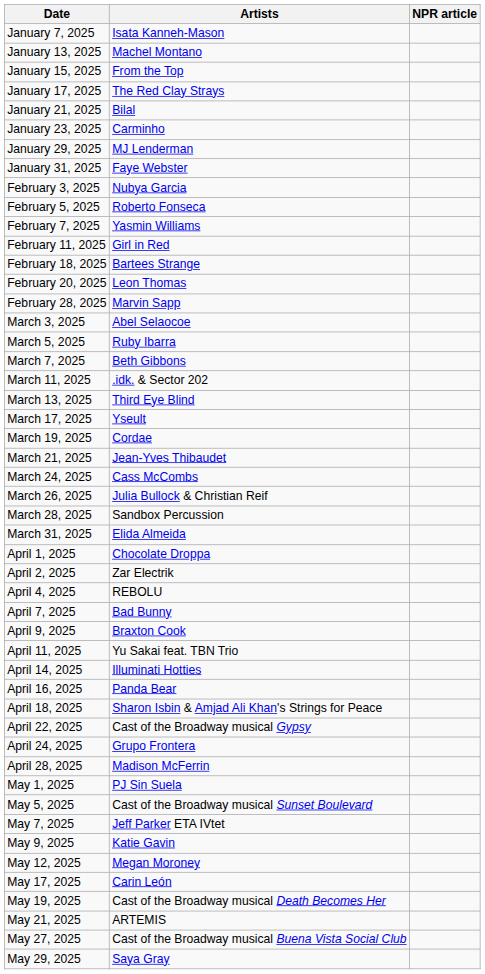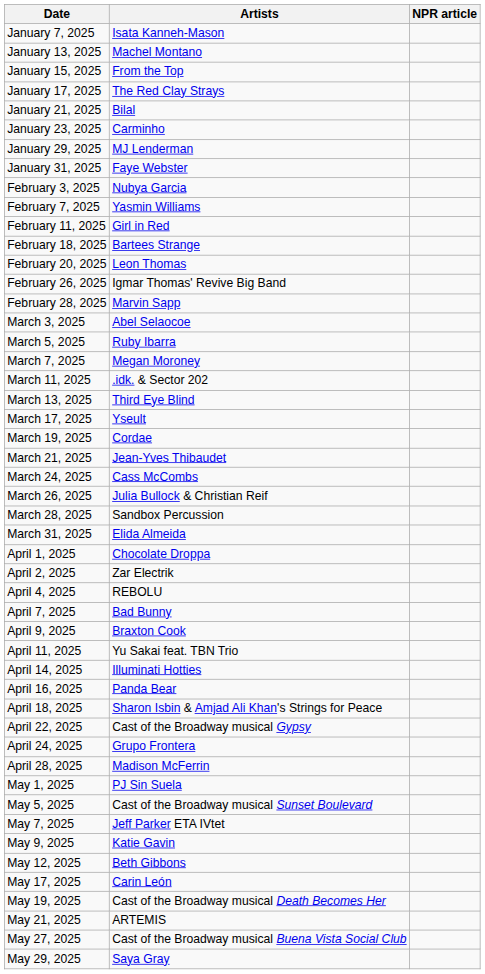 <table class="wikitable sortable mw-collapsible mw-collapsed">
 <tr>
 <th scope="col" data-sort-type="usLongDate">Date</th>
 <th scope="col">Artists</th>
 <th scope="col" class="unsortable">NPR article</th>
 </tr>
 <tr>
 <td>January 7, 2025</td>
 <td><a href='#'>Isata Kanneh-Mason</a></td>
 <td></td>
 </tr>
 <tr>
 <td>January 13, 2025</td>
 <td><a href='#'>Machel Montano</a></td>
 <td></td>
 </tr>
 <tr>
 <td>January 15, 2025</td>
 <td><a href='#'>From the Top</a></td>
 <td></td>
 </tr>
 <tr>
 <td>January 17, 2025</td>
 <td><a href='#'>The Red Clay Strays</a></td>
 <td></td>
 </tr>
 <tr>
 <td>January 21, 2025</td>
 <td><a href='#'>Bilal</a></td>
 <td></td>
 </tr>
 <tr>
 <td>January 23, 2025</td>
 <td><a href='#'>Carminho</a></td>
 <td></td>
 </tr>
 <tr>
 <td>January 29, 2025</td>
 <td><a href='#'>MJ Lenderman</a></td>
 <td></td>
 </tr>
 <tr>
 <td>January 31, 2025</td>
 <td><a href='#'>Faye Webster</a></td>
 <td></td>
 </tr>
 <tr>
 <td>February 3, 2025</td>
 <td><a href='#'>Nubya Garcia</a></td>
 <td></td>
 </tr>
 <tr>
-<td>February 5, 2025</td>
-<td><a href='#'>Roberto Fonseca</a></td>
-<td></td>
-</tr>
-<tr>
 <td>February 7, 2025</td>
 <td><a href='#'>Yasmin Williams</a></td>
 <td></td>
 </tr>
 <tr>
 <td>February 11, 2025</td>
 <td><a href='#'>Girl in Red</a></td>
 <td></td>
 </tr>
 <tr>
 <td>February 18, 2025</td>
 <td><a href='#'>Bartees Strange</a></td>
 <td></td>
 </tr>
 <tr>
 <td>February 20, 2025</td>
 <td><a href='#'>Leon Thomas</a></td>
 <td></td>
 </tr>
 <tr>
+<td>February 26, 2025</td>
+<td>Igmar Thomas' Revive Big Band</td>
+<td></td>
+</tr>
+<tr>
 <td>February 28, 2025</td>
 <td><a href='#'>Marvin Sapp</a></td>
 <td></td>
 </tr>
 <tr>
 <td>March 3, 2025</td>
 <td><a href='#'>Abel Selaocoe</a></td>
 <td></td>
 </tr>
 <tr>
 <td>March 5, 2025</td>
 <td><a href='#'>Ruby Ibarra</a></td>
 <td></td>
 </tr>
 <tr>
 <td>March 7, 2025</td>
-<td><a href='#'>Beth Gibbons</a></td>
+<td><a href='#'>Megan Moroney</a></td>
 <td></td>
 </tr>
 <tr>
 <td>March 11, 2025</td>
 <td><a href='#'>.idk.</a> & Sector 202</td>
 <td></td>
 </tr>
 <tr>
 <td>March 13, 2025</td>
 <td><a href='#'>Third Eye Blind</a></td>
 <td></td>
 </tr>
 <tr>
 <td>March 17, 2025</td>
 <td><a href='#'>Yseult</a></td>
 <td></td>
 </tr>
 <tr>
 <td>March 19, 2025</td>
 <td><a href='#'>Cordae</a></td>
 <td></td>
 </tr>
 <tr>
 <td>March 21, 2025</td>
 <td><a href='#'>Jean-Yves Thibaudet</a></td>
 <td></td>
 </tr>
 <tr>
 <td>March 24, 2025</td>
 <td><a href='#'>Cass McCombs</a></td>
 <td></td>
 </tr>
 <tr>
 <td>March 26, 2025</td>
 <td><a href='#'>Julia Bullock</a> & Christian Reif</td>
 <td></td>
 </tr>
 <tr>
 <td>March 28, 2025</td>
 <td>Sandbox Percussion</td>
 <td></td>
 </tr>
 <tr>
 <td>March 31, 2025</td>
 <td><a href='#'>Elida Almeida</a></td>
 <td></td>
 </tr>
 <tr>
 <td>April 1, 2025</td>
 <td><a href='#'>Chocolate Droppa</a></td>
 <td></td>
 </tr>
 <tr>
 <td>April 2, 2025</td>
 <td>Zar Electrik</td>
 <td></td>
 </tr>
 <tr>
 <td>April 4, 2025</td>
 <td>REBOLU</td>
 <td></td>
 </tr>
 <tr>
 <td>April 7, 2025</td>
 <td><a href='#'>Bad Bunny</a></td>
 <td></td>
 </tr>
 <tr>
 <td>April 9, 2025</td>
 <td><a href='#'>Braxton Cook</a></td>
 <td></td>
 </tr>
 <tr>
 <td>April 11, 2025</td>
 <td>Yu Sakai feat. TBN Trio</td>
 <td></td>
 </tr>
 <tr>
 <td>April 14, 2025</td>
 <td><a href='#'>Illuminati Hotties</a></td>
 <td></td>
 </tr>
 <tr>
 <td>April 16, 2025</td>
 <td><a href='#'>Panda Bear</a></td>
 <td></td>
 </tr>
 <tr>
 <td>April 18, 2025</td>
 <td><a href='#'>Sharon Isbin</a> & <a href='#'>Amjad Ali Khan</a>'s Strings for Peace</td>
 <td></td>
 </tr>
 <tr>
 <td>April 22, 2025</td>
 <td>Cast of the Broadway musical <a href='#'><em>Gypsy</em></a></td>
 <td></td>
 </tr>
 <tr>
 <td>April 24, 2025</td>
 <td><a href='#'>Grupo Frontera</a></td>
 <td></td>
 </tr>
 <tr>
 <td>April 28, 2025</td>
 <td><a href='#'>Madison McFerrin</a></td>
 <td></td>
 </tr>
 <tr>
 <td>May 1, 2025</td>
 <td><a href='#'>PJ Sin Suela</a></td>
 <td></td>
 </tr>
 <tr>
 <td>May 5, 2025</td>
 <td>Cast of the Broadway musical <em><a href='#'>Sunset Boulevard</a></em></td>
 <td></td>
 </tr>
 <tr>
 <td>May 7, 2025</td>
 <td><a href='#'>Jeff Parker</a> ETA IVtet</td>
 <td></td>
 </tr>
 <tr>
 <td>May 9, 2025</td>
 <td><a href='#'>Katie Gavin</a></td>
 <td></td>
 </tr>
 <tr>
 <td>May 12, 2025</td>
-<td><a href='#'>Megan Moroney</a></td>
+<td><a href='#'>Beth Gibbons</a></td>
 <td></td>
 </tr>
 <tr>
 <td>May 17, 2025</td>
 <td><a href='#'>Carin León</a></td>
 <td></td>
 </tr>
 <tr>
 <td>May 19, 2025</td>
 <td>Cast of the Broadway musical <a href='#'><em>Death Becomes Her</em></a></td>
 <td></td>
 </tr>
 <tr>
 <td>May 21, 2025</td>
 <td>ARTEMIS</td>
 <td></td>
 </tr>
 <tr>
 <td>May 27, 2025</td>
 <td>Cast of the Broadway musical <em><a href='#'>Buena Vista Social Club</a></em></td>
 <td></td>
 </tr>
 <tr>
 <td>May 29, 2025</td>
 <td><a href='#'>Saya Gray</a></td>
 <td></td>
 </tr>
 </table>
